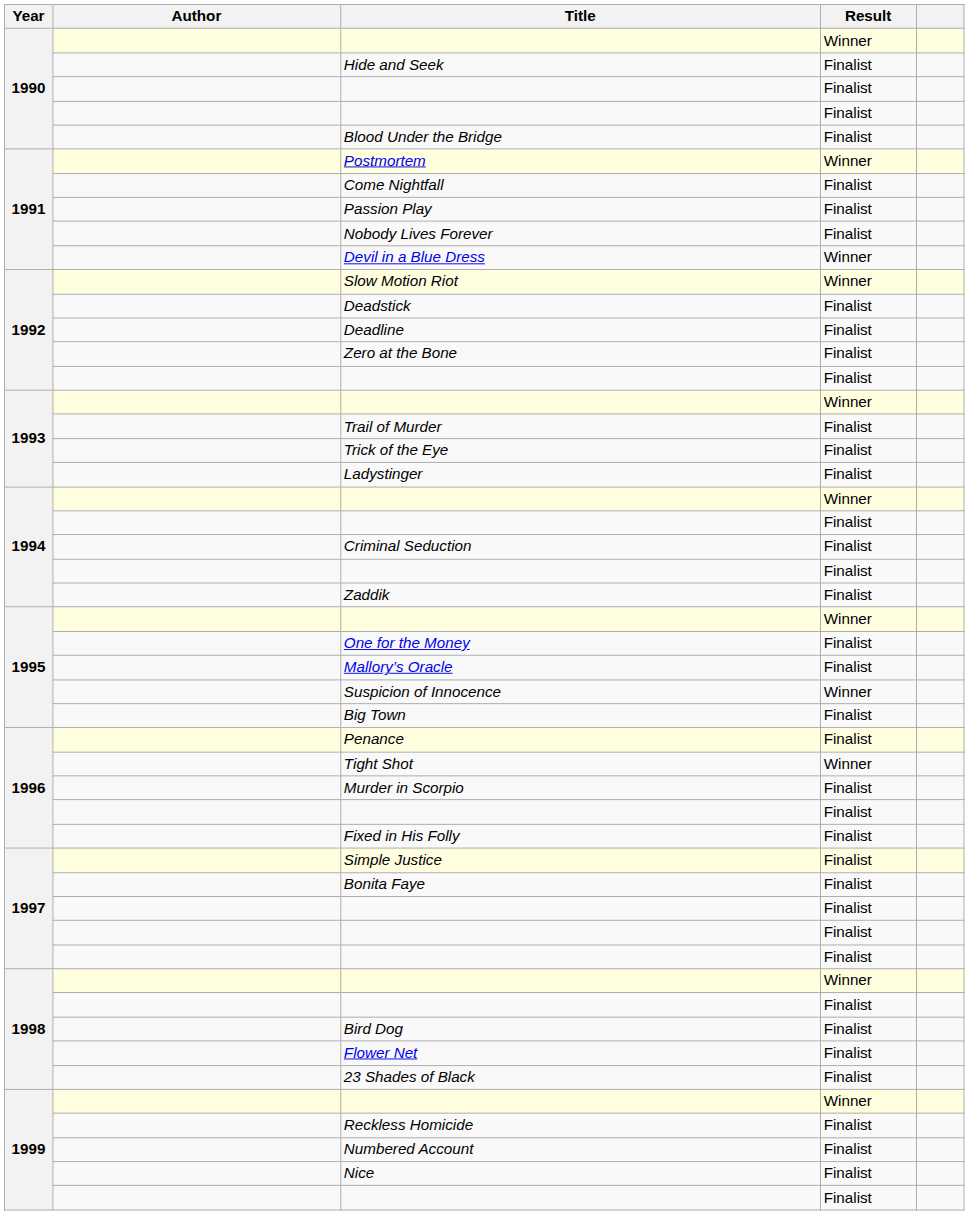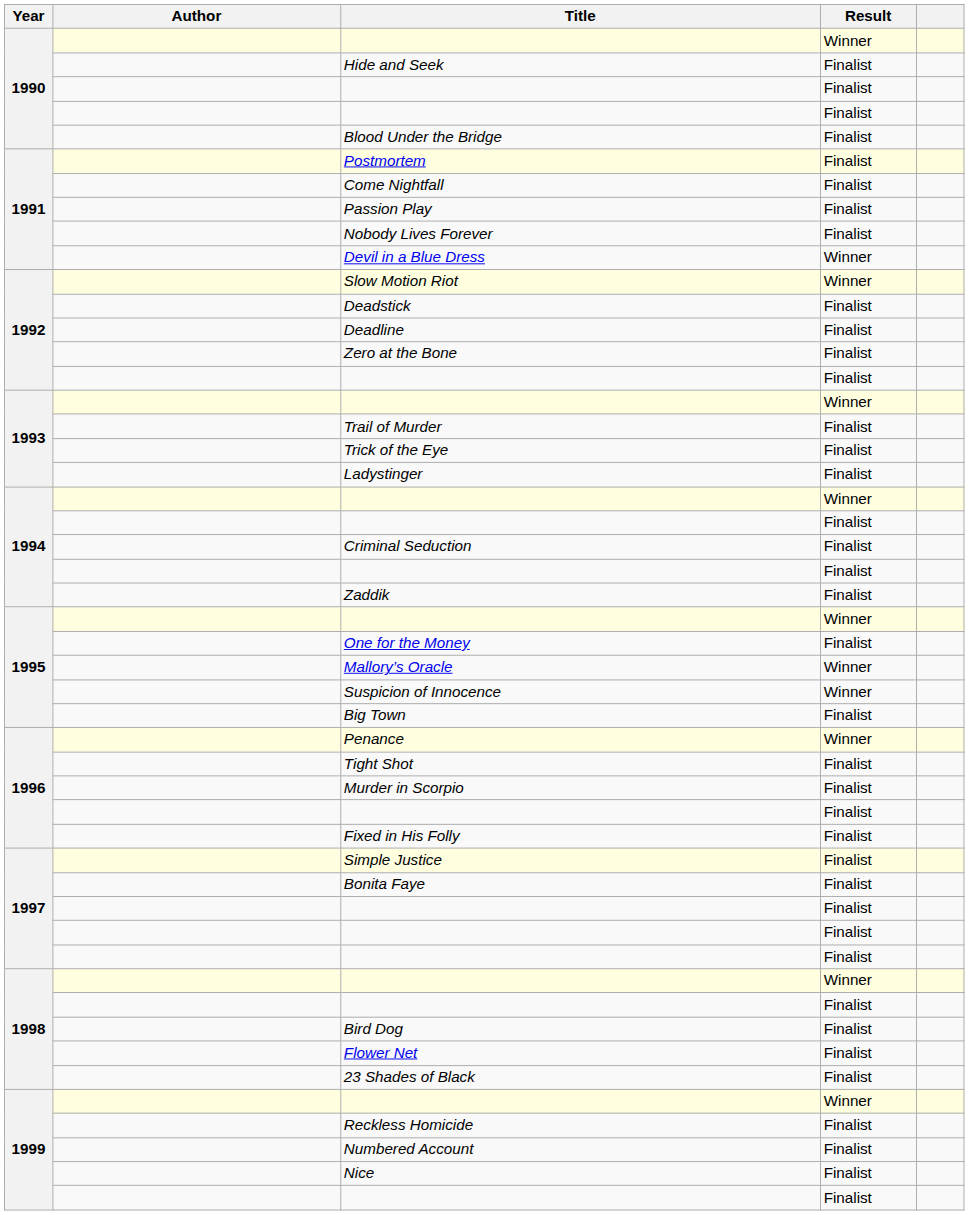 <table class="wikitable sortable mw-collapsible" style="width:80%">
 <tr>
 <th scope="col" width="5%">Year</th>
 <th scope="col" width="30%">Author</th>
 <th scope="col" width="50%">Title</th>
 <th scope="col" width="10%">Result</th>
 <th scope="col" width="5%"></th>
 </tr>
 <tr style="background:lightyellow;">
 <th rowspan="5">1990</th>
 <td></td>
 <td><em></em></td>
 <td>Winner</td>
 <td></td>
 </tr>
 <tr>
 <td></td>
 <td><em>Hide and Seek</em></td>
 <td>Finalist</td>
 <td></td>
 </tr>
 <tr>
 <td></td>
 <td></td>
 <td>Finalist</td>
 <td></td>
 </tr>
 <tr>
 <td></td>
 <td></td>
 <td>Finalist</td>
 <td></td>
 </tr>
 <tr>
 <td></td>
 <td><em>Blood Under the Bridge</em></td>
 <td>Finalist</td>
 <td></td>
 </tr>
 <tr style="background:lightyellow;">
 <th rowspan="5">1991</th>
 <td></td>
 <td><a href='#'><em>Postmortem</em></a></td>
-<td>Winner</td>
+<td>Finalist</td>
 <td></td>
 </tr>
 <tr>
 <td></td>
 <td><em>Come Nightfall</em></td>
 <td>Finalist</td>
 <td></td>
 </tr>
 <tr>
 <td></td>
 <td><em>Passion Play</em></td>
 <td>Finalist</td>
 <td></td>
 </tr>
 <tr>
 <td></td>
 <td><em>Nobody Lives Forever</em></td>
 <td>Finalist</td>
 <td></td>
 </tr>
 <tr>
 <td></td>
 <td><em><a href='#'>Devil in a Blue Dress</a></em></td>
 <td>Winner</td>
 <td></td>
 </tr>
 <tr style="background:lightyellow;">
 <th rowspan="5">1992</th>
 <td></td>
 <td><em>Slow Motion Riot</em></td>
 <td>Winner</td>
 <td></td>
 </tr>
 <tr>
 <td></td>
 <td><em>Deadstick</em></td>
 <td>Finalist</td>
 <td></td>
 </tr>
 <tr>
 <td></td>
 <td><em>Deadline</em></td>
 <td>Finalist</td>
 <td></td>
 </tr>
 <tr>
 <td></td>
 <td><em>Zero at the Bone</em></td>
 <td>Finalist</td>
 <td></td>
 </tr>
 <tr>
 <td></td>
 <td></td>
 <td>Finalist</td>
 <td></td>
 </tr>
 <tr style="background:lightyellow;">
 <th rowspan="4">1993</th>
 <td></td>
 <td><em></em></td>
 <td>Winner</td>
 <td></td>
 </tr>
 <tr>
 <td></td>
 <td><em>Trail of Murder</em></td>
 <td>Finalist</td>
 <td></td>
 </tr>
 <tr>
 <td></td>
 <td><em>Trick of the Eye</em></td>
 <td>Finalist</td>
 <td></td>
 </tr>
 <tr>
 <td></td>
 <td><em>Ladystinger</em></td>
 <td>Finalist</td>
 <td></td>
 </tr>
 <tr style="background:lightyellow;">
 <th rowspan="5">1994</th>
 <td></td>
 <td><em></em></td>
 <td>Winner</td>
 <td></td>
 </tr>
 <tr>
 <td></td>
 <td></td>
 <td>Finalist</td>
 <td></td>
 </tr>
 <tr>
 <td></td>
 <td><em>Criminal Seduction</em></td>
 <td>Finalist</td>
 <td></td>
 </tr>
 <tr>
 <td></td>
 <td></td>
 <td>Finalist</td>
 <td></td>
 </tr>
 <tr>
 <td></td>
 <td><em>Zaddik</em></td>
 <td>Finalist</td>
 <td></td>
 </tr>
 <tr style="background:lightyellow;">
 <th rowspan="5">1995</th>
 <td></td>
 <td><em></em></td>
 <td>Winner</td>
 <td></td>
 </tr>
 <tr>
 <td></td>
 <td><em><a href='#'>One for the Money</a></em></td>
 <td>Finalist</td>
 <td></td>
 </tr>
 <tr>
 <td></td>
 <td><em><a href='#'>Mallory’s Oracle</a></em></td>
-<td>Finalist</td>
+<td>Winner</td>
 <td></td>
 </tr>
 <tr>
 <td></td>
 <td><em>Suspicion of Innocence</em></td>
 <td>Winner</td>
 <td></td>
 </tr>
 <tr>
 <td></td>
 <td><em>Big Town</em></td>
 <td>Finalist</td>
 <td></td>
 </tr>
 <tr style="background:lightyellow;">
 <th rowspan="5">1996</th>
 <td></td>
 <td><em>Penance</em></td>
-<td>Finalist</td>
+<td>Winner</td>
 <td></td>
 </tr>
 <tr>
 <td></td>
 <td><em>Tight Shot</em></td>
-<td>Winner</td>
+<td>Finalist</td>
 <td></td>
 </tr>
 <tr>
 <td></td>
 <td><em>Murder in Scorpio</em></td>
 <td>Finalist</td>
 <td></td>
 </tr>
 <tr>
 <td></td>
 <td></td>
 <td>Finalist</td>
 <td></td>
 </tr>
 <tr>
 <td></td>
 <td><em>Fixed in His Folly</em></td>
 <td>Finalist</td>
 <td></td>
 </tr>
 <tr style="background:lightyellow;">
 <th rowspan="5">1997</th>
 <td></td>
 <td><em>Simple Justice</em></td>
 <td>Finalist</td>
 <td></td>
 </tr>
 <tr>
 <td></td>
 <td><em>Bonita Faye</em></td>
 <td>Finalist</td>
 <td></td>
 </tr>
 <tr>
 <td></td>
 <td><em></em></td>
 <td>Finalist</td>
 <td></td>
 </tr>
 <tr>
 <td></td>
 <td></td>
 <td>Finalist</td>
 <td></td>
 </tr>
 <tr>
 <td></td>
 <td></td>
 <td>Finalist</td>
 <td></td>
 </tr>
 <tr style="background:lightyellow;">
 <th rowspan="5">1998</th>
 <td></td>
 <td><em></em></td>
 <td>Winner</td>
 <td></td>
 </tr>
 <tr>
 <td></td>
 <td></td>
 <td>Finalist</td>
 <td></td>
 </tr>
 <tr>
 <td></td>
 <td><em>Bird Dog</em></td>
 <td>Finalist</td>
 <td></td>
 </tr>
 <tr>
 <td></td>
 <td><em><a href='#'>Flower Net</a></em></td>
 <td>Finalist</td>
 <td></td>
 </tr>
 <tr>
 <td></td>
 <td><em>23 Shades of Black</em></td>
 <td>Finalist</td>
 <td></td>
 </tr>
 <tr style="background:lightyellow;">
 <th rowspan="5">1999</th>
 <td></td>
 <td><em></em></td>
 <td>Winner</td>
 <td></td>
 </tr>
 <tr>
 <td></td>
 <td><em>Reckless Homicide</em></td>
 <td>Finalist</td>
 <td></td>
 </tr>
 <tr>
 <td></td>
 <td><em>Numbered Account</em></td>
 <td>Finalist</td>
 <td></td>
 </tr>
 <tr>
 <td></td>
 <td><em>Nice</em></td>
 <td>Finalist</td>
 <td></td>
 </tr>
 <tr>
 <td></td>
 <td></td>
 <td>Finalist</td>
 <td></td>
 </tr>
 </table>
